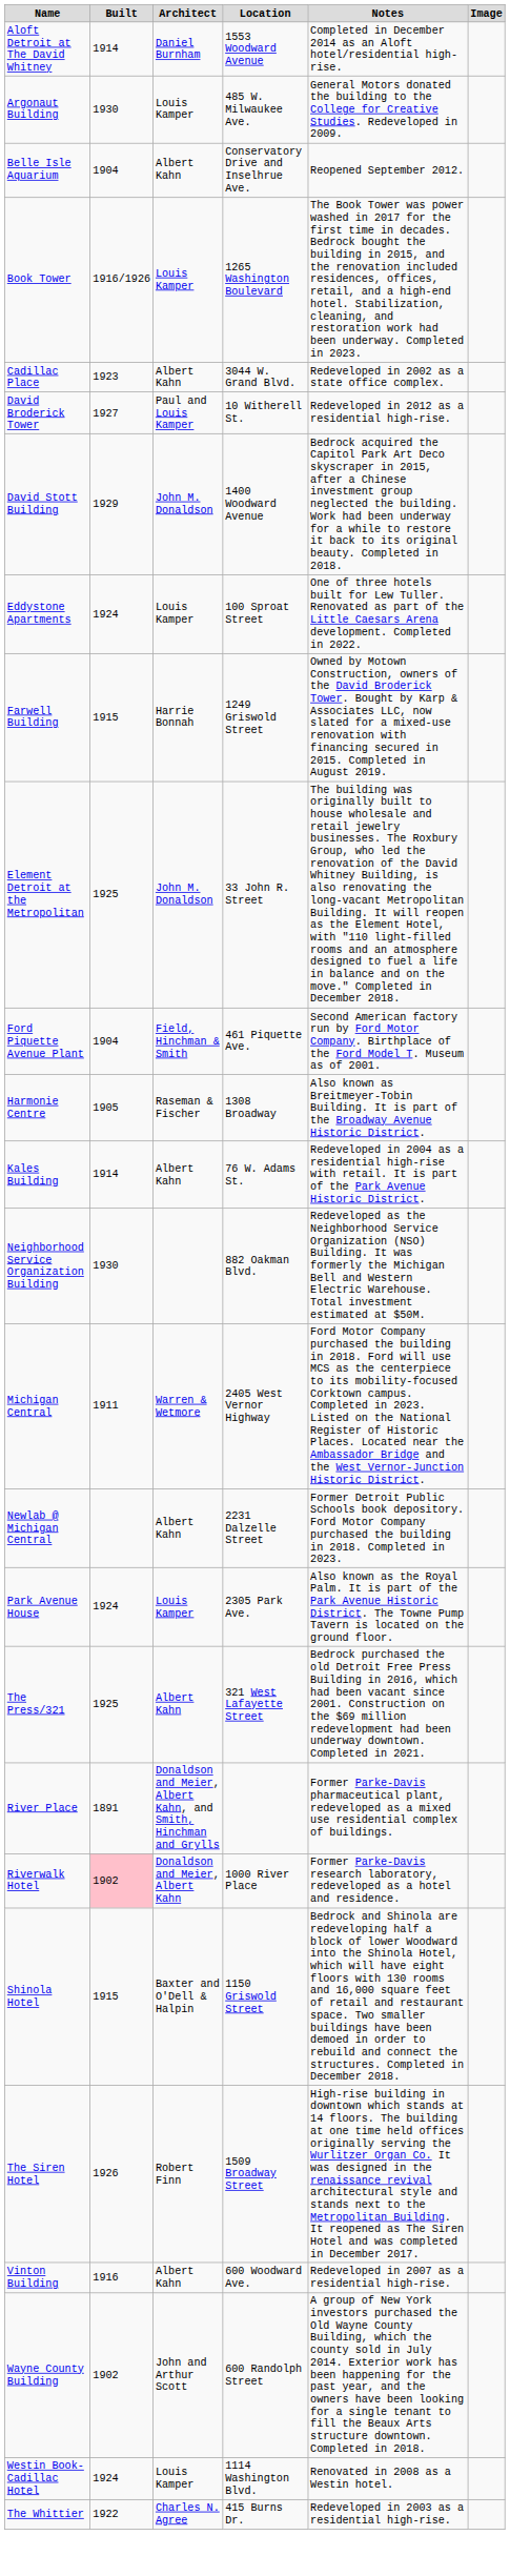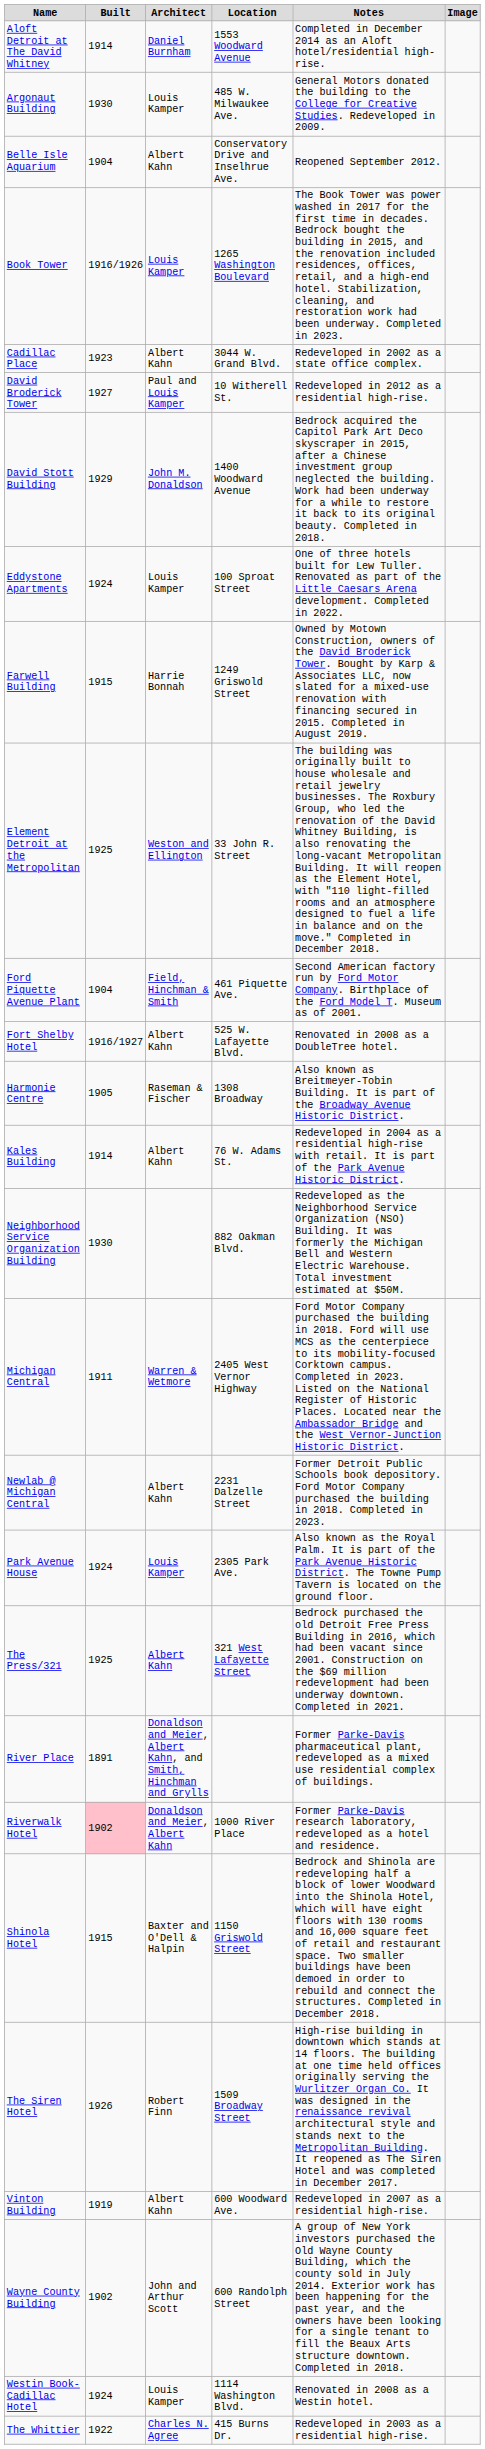 <table class="wikitable sortable">
 <tr>
 <th style="background:gainsboro; color:black">Name</th>
 <th style="background:gainsboro; color:black">Built</th>
 <th class="unsortable" style="background:gainsboro; color:black">Architect</th>
 <th class="unsortable" style="background:gainsboro; color:black">Location</th>
 <th class="unsortable" style="background:gainsboro; color:black">Notes</th>
 <th class="unsortable" style="background:gainsboro; color:black">Image</th>
 </tr>
 <tr>
 <td><a href='#'>Aloft Detroit at The David Whitney</a></td>
 <td>1914</td>
 <td><a href='#'>Daniel Burnham</a></td>
 <td>1553 <a href='#'>Woodward Avenue</a></td>
 <td>Completed in December 2014 as an Aloft hotel/residential high-rise.</td>
 <td></td>
 </tr>
 <tr>
 <td><a href='#'>Argonaut Building</a></td>
 <td>1930</td>
 <td>Louis Kamper</td>
 <td>485 W. Milwaukee Ave.</td>
 <td>General Motors donated the building to the <a href='#'>College for Creative Studies</a>. Redeveloped in 2009.</td>
 <td></td>
 </tr>
 <tr>
 <td><a href='#'>Belle Isle Aquarium</a></td>
 <td>1904</td>
 <td>Albert Kahn</td>
 <td>Conservatory Drive and Inselhrue Ave.</td>
 <td>Reopened September 2012.</td>
 <td></td>
 </tr>
 <tr>
 <td><a href='#'>Book Tower</a></td>
 <td>1916/1926</td>
 <td><a href='#'>Louis Kamper</a></td>
 <td>1265 <a href='#'>Washington Boulevard</a></td>
 <td>The Book Tower was power washed in 2017 for the first time in decades. Bedrock bought the building in 2015, and the renovation included residences, offices, retail, and a high-end hotel. Stabilization, cleaning, and restoration work had been underway. Completed in 2023.</td>
 <td></td>
 </tr>
 <tr>
 <td><a href='#'>Cadillac Place</a></td>
 <td>1923</td>
 <td>Albert Kahn</td>
 <td>3044 W. Grand Blvd.</td>
 <td>Redeveloped in 2002 as a state office complex.</td>
 <td></td>
 </tr>
 <tr>
 <td><a href='#'>David Broderick Tower</a></td>
 <td>1927</td>
 <td>Paul and <a href='#'>Louis Kamper</a></td>
 <td>10 Witherell St.</td>
 <td>Redeveloped in 2012 as a residential high-rise.</td>
 <td></td>
 </tr>
 <tr>
 <td><a href='#'>David Stott Building</a></td>
 <td>1929</td>
 <td><a href='#'>John M. Donaldson</a></td>
 <td>1400 Woodward Avenue</td>
 <td>Bedrock acquired the Capitol Park Art Deco skyscraper in 2015, after a Chinese investment group neglected the building. Work had been underway for a while to restore it back to its original beauty. Completed in 2018.</td>
 <td></td>
 </tr>
 <tr>
 <td><a href='#'>Eddystone Apartments</a></td>
 <td>1924</td>
 <td>Louis Kamper</td>
 <td>100 Sproat Street</td>
 <td>One of three hotels built for Lew Tuller. Renovated as part of the <a href='#'>Little Caesars Arena</a> development. Completed in 2022.</td>
 <td></td>
 </tr>
 <tr>
 <td><a href='#'>Farwell Building</a></td>
 <td>1915</td>
 <td>Harrie Bonnah</td>
 <td>1249 Griswold Street</td>
 <td>Owned by Motown Construction, owners of the <a href='#'>David Broderick Tower</a>. Bought by Karp & Associates LLC, now slated for a mixed-use renovation with financing secured in 2015. Completed in August 2019.</td>
 <td></td>
 </tr>
 <tr>
 <td><a href='#'>Element Detroit at the Metropolitan</a></td>
 <td>1925</td>
-<td><a href='#'>John M. Donaldson</a></td>
+<td><a href='#'>Weston and Ellington</a></td>
 <td>33 John R. Street</td>
 <td>The building was originally built to house wholesale and retail jewelry businesses. The Roxbury Group, who led the renovation of the David Whitney Building, is also renovating the long-vacant Metropolitan Building. It will reopen as the Element Hotel, with "110 light-filled rooms and an atmosphere designed to fuel a life in balance and on the move." Completed in December 2018.</td>
 <td></td>
 </tr>
 <tr>
 <td><a href='#'>Ford Piquette Avenue Plant</a></td>
 <td>1904</td>
 <td><a href='#'>Field, Hinchman & Smith</a></td>
 <td>461 Piquette Ave.</td>
 <td>Second American factory run by <a href='#'>Ford Motor Company</a>.  Birthplace of the <a href='#'>Ford Model T</a>.  Museum as of 2001.</td>
+<td></td>
+</tr>
+<tr>
+<td><a href='#'>Fort Shelby Hotel</a></td>
+<td>1916/1927</td>
+<td>Albert Kahn</td>
+<td>525 W. Lafayette Blvd.</td>
+<td>Renovated in 2008 as a DoubleTree hotel.</td>
 <td></td>
 </tr>
 <tr>
 <td><a href='#'>Harmonie Centre</a></td>
 <td>1905</td>
 <td>Raseman & Fischer</td>
 <td>1308 Broadway</td>
 <td>Also known as Breitmeyer-Tobin Building. It is part of the <a href='#'>Broadway Avenue Historic District</a>.</td>
 <td></td>
 </tr>
 <tr>
 <td><a href='#'>Kales Building</a></td>
 <td>1914</td>
 <td>Albert Kahn</td>
 <td>76 W. Adams St.</td>
 <td>Redeveloped in 2004 as a residential high-rise with retail.  It is part of the <a href='#'>Park Avenue Historic District</a>.</td>
 <td></td>
 </tr>
 <tr>
 <td><a href='#'>Neighborhood Service Organization Building</a></td>
 <td>1930</td>
 <td></td>
 <td>882 Oakman Blvd.</td>
 <td>Redeveloped as the Neighborhood Service Organization (NSO) Building. It was formerly the Michigan Bell and Western Electric Warehouse. Total investment estimated at $50M.</td>
 <td></td>
 </tr>
 <tr>
 <td><a href='#'>Michigan Central</a></td>
 <td>1911</td>
 <td><a href='#'>Warren & Wetmore</a></td>
 <td>2405 West Vernor Highway</td>
 <td>Ford Motor Company purchased the building in 2018. Ford will use MCS as the centerpiece to its mobility-focused Corktown campus. Completed in 2023. Listed on the National Register of Historic Places. Located near the <a href='#'>Ambassador Bridge</a> and the <a href='#'>West Vernor-Junction Historic District</a>.</td>
 <td></td>
 </tr>
 <tr>
 <td><a href='#'>Newlab @ Michigan Central</a></td>
 <td></td>
 <td>Albert Kahn</td>
 <td>2231 Dalzelle Street</td>
 <td>Former Detroit Public Schools book depository. Ford Motor Company purchased the building in 2018. Completed in 2023.</td>
 <td></td>
 </tr>
 <tr>
 <td><a href='#'>Park Avenue House</a></td>
 <td>1924</td>
 <td><a href='#'>Louis Kamper</a></td>
 <td>2305 Park Ave.</td>
 <td>Also known as the Royal Palm. It is part of the <a href='#'>Park Avenue Historic District</a>. The Towne Pump Tavern is located on the ground floor.</td>
 <td></td>
 </tr>
 <tr>
 <td><a href='#'>The Press/321</a></td>
 <td>1925</td>
 <td><a href='#'>Albert Kahn</a></td>
 <td>321 <a href='#'>West Lafayette Street</a></td>
 <td>Bedrock purchased the old Detroit Free Press Building in 2016, which had been vacant since 2001. Construction on the $69 million redevelopment had been underway downtown. Completed in 2021.</td>
 <td></td>
 </tr>
 <tr>
 <td><a href='#'>River Place</a></td>
 <td>1891</td>
 <td><a href='#'>Donaldson and Meier</a>, <a href='#'>Albert Kahn</a>, and <a href='#'>Smith, Hinchman and Grylls</a></td>
 <td></td>
 <td>Former <a href='#'>Parke-Davis</a> pharmaceutical plant, redeveloped as a mixed use residential complex of buildings.</td>
 <td></td>
 </tr>
 <tr>
 <td><a href='#'>Riverwalk Hotel</a></td>
 <td style="background: pink;">1902</td>
 <td><a href='#'>Donaldson and Meier</a>, <a href='#'>Albert Kahn</a></td>
 <td>1000 River Place</td>
 <td>Former <a href='#'>Parke-Davis</a> research laboratory, redeveloped as a hotel and residence.</td>
 <td></td>
 </tr>
 <tr>
 <td><a href='#'>Shinola Hotel</a></td>
 <td>1915</td>
 <td>Baxter and O'Dell & Halpin</td>
 <td>1150 <a href='#'>Griswold Street</a></td>
 <td>Bedrock and Shinola are redeveloping half a block of lower Woodward into the Shinola Hotel, which will have eight floors with 130 rooms and 16,000 square feet of retail and restaurant space. Two smaller buildings have been demoed in order to rebuild and connect the structures. Completed in December 2018.</td>
 <td></td>
 </tr>
 <tr>
 <td><a href='#'>The Siren Hotel</a></td>
 <td>1926</td>
 <td>Robert Finn</td>
 <td>1509 <a href='#'>Broadway Street</a></td>
 <td>High-rise building in downtown which stands at 14 floors. The building at one time held offices originally serving the <a href='#'>Wurlitzer Organ Co.</a> It was designed in the <a href='#'>renaissance revival</a> architectural style and stands next to the <a href='#'>Metropolitan Building</a>. It reopened as The Siren Hotel and was completed in December 2017.</td>
 <td></td>
 </tr>
 <tr>
 <td><a href='#'>Vinton Building</a></td>
-<td>1916</td>
+<td>1919</td>
 <td>Albert Kahn</td>
 <td>600 Woodward Ave.</td>
 <td>Redeveloped in 2007 as a residential high-rise.</td>
 <td></td>
 </tr>
 <tr>
 <td><a href='#'>Wayne County Building</a></td>
 <td>1902</td>
 <td>John and Arthur Scott</td>
 <td>600 Randolph Street</td>
 <td>A group of New York investors purchased the Old Wayne County Building, which the county sold in July 2014. Exterior work has been happening for the past year, and the owners have been looking for a single tenant to fill the Beaux Arts structure downtown. Completed in 2018.</td>
 <td></td>
 </tr>
 <tr>
 <td><a href='#'>Westin Book-Cadillac Hotel</a></td>
 <td>1924</td>
 <td>Louis Kamper</td>
 <td>1114 Washington Blvd.</td>
 <td>Renovated in 2008 as a Westin hotel.</td>
 <td></td>
 </tr>
 <tr>
 <td><a href='#'>The Whittier</a></td>
 <td>1922</td>
 <td><a href='#'>Charles N. Agree</a></td>
 <td>415 Burns Dr.</td>
 <td>Redeveloped in 2003 as a residential high-rise.</td>
 <td></td>
 </tr>
 </table>
